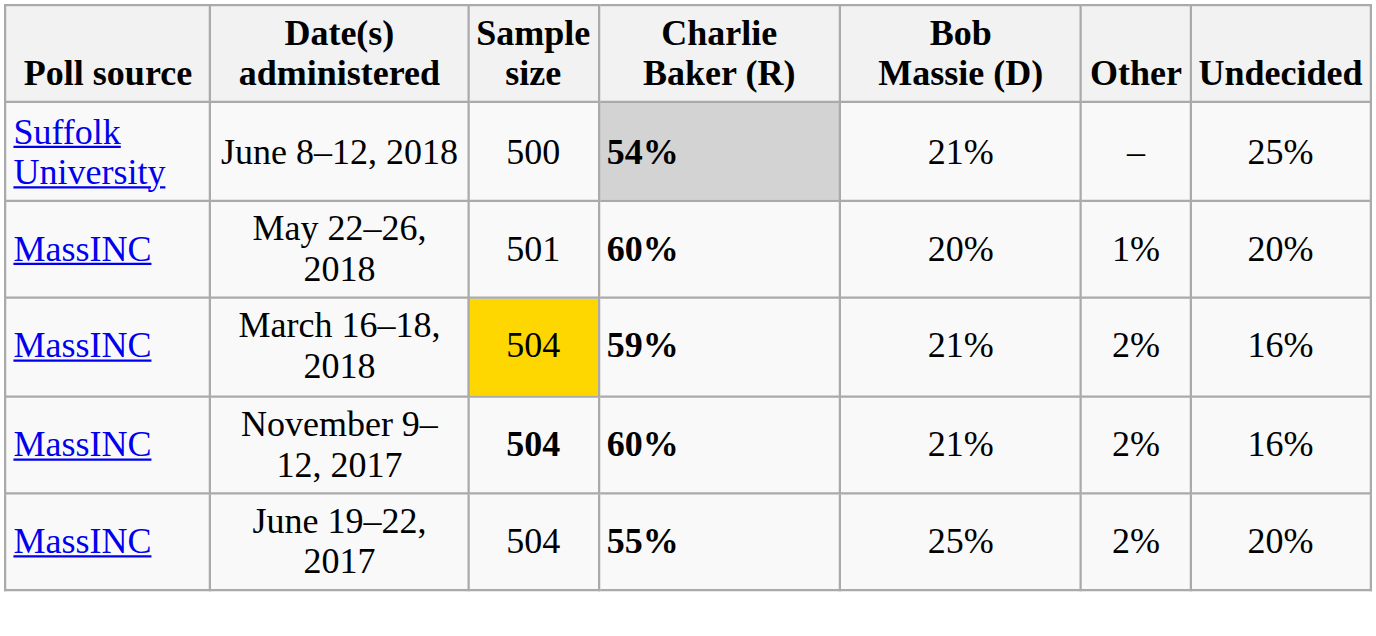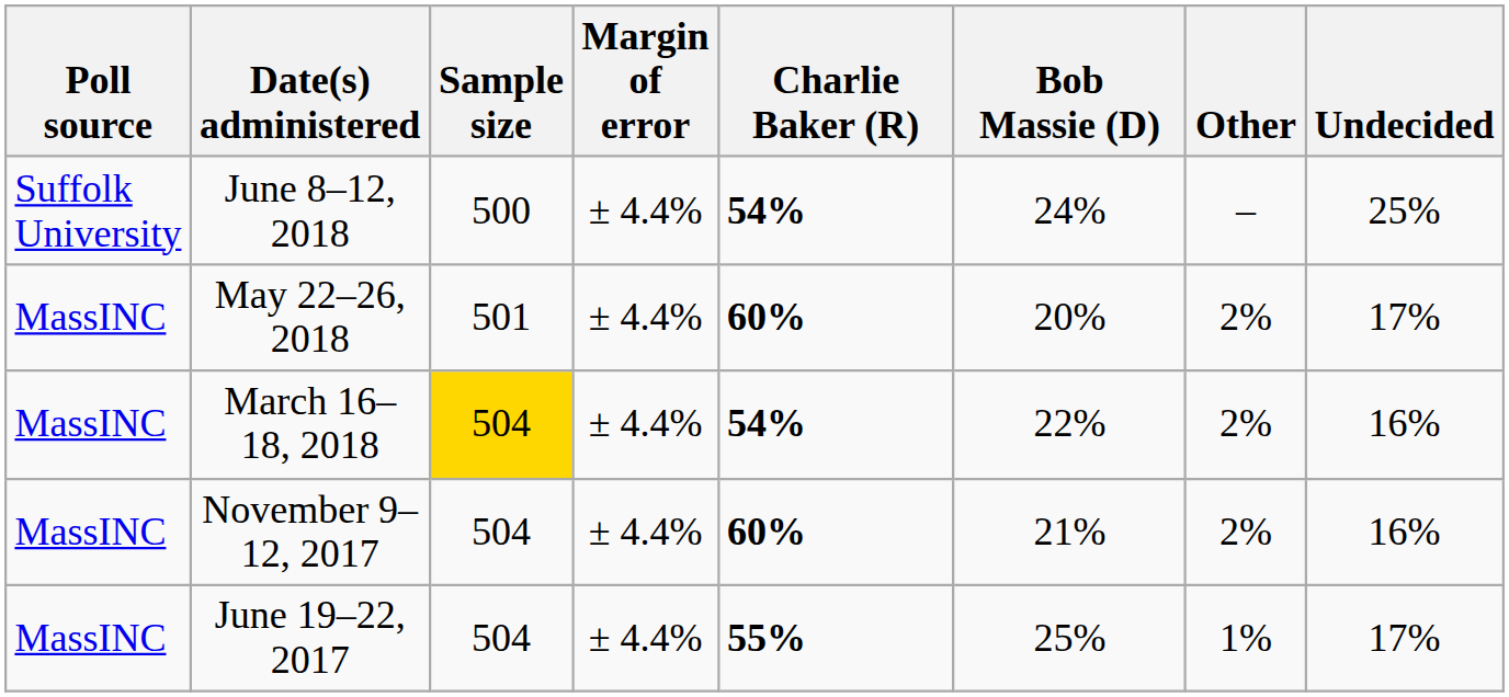 <table class="wikitable">
 <tr valign=bottom>
 <th>Poll source</th>
 <th>Date(s)<br>administered</th>
 <th>Sample<br>size</th>
+<th>Margin<br>of error</th>
 <th style="width:100px;">Charlie<br>Baker (R)</th>
 <th style="width:100px;">Bob<br>Massie (D)</th>
 <th>Other</th>
 <th>Undecided</th>
 </tr>
 <tr>
 <td><a href='#'>Suffolk University</a></td>
 <td align=center>June 8–12, 2018</td>
 <td align=center>500</td>
-<td style="background: lightgrey;"><strong>54%</strong></td>
-<td align=center>21%</td>
+<td align=center>± 4.4%</td>
+<td><strong>54%</strong></td>
+<td align=center>24%</td>
 <td align=center>–</td>
 <td align=center>25%</td>
 </tr>
 <tr>
 <td><a href='#'>MassINC</a></td>
 <td align=center>May 22–26, 2018</td>
 <td align=center>501</td>
+<td align=center>± 4.4%</td>
 <td><strong>60%</strong></td>
 <td align=center>20%</td>
-<td align=center>1%</td>
-<td align=center>20%</td>
+<td align=center>2%</td>
+<td align=center>17%</td>
 </tr>
 <tr>
 <td><a href='#'>MassINC</a></td>
 <td align=center>March 16–18, 2018</td>
 <td align=center style="background: gold;">504</td>
-<td><strong>59%</strong></td>
-<td align=center>21%</td>
+<td align=center>± 4.4%</td>
+<td><strong>54%</strong></td>
+<td align=center>22%</td>
 <td align=center>2%</td>
 <td align=center>16%</td>
 </tr>
 <tr>
 <td><a href='#'>MassINC</a></td>
 <td align=center>November 9–12, 2017</td>
-<td align=center><strong>504</strong></td>
+<td align=center>504</td>
+<td align=center>± 4.4%</td>
 <td><strong>60%</strong></td>
 <td align=center>21%</td>
 <td align=center>2%</td>
 <td align=center>16%</td>
 </tr>
 <tr>
 <td><a href='#'>MassINC</a></td>
 <td align=center>June 19–22, 2017</td>
 <td align=center>504</td>
+<td align=center>± 4.4%</td>
 <td><strong>55%</strong></td>
 <td align=center>25%</td>
-<td align=center>2%</td>
-<td align=center>20%</td>
+<td align=center>1%</td>
+<td align=center>17%</td>
 </tr>
 </table>
